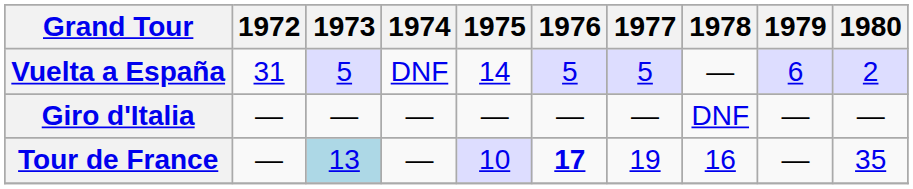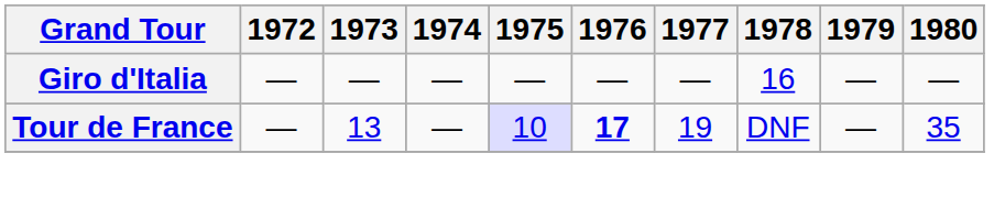 <table class="wikitable plainrowheaders">
 <tr>
 <th scope="col"><a href='#'>Grand Tour</a></th>
 <th scope="col">1972</th>
 <th scope="col">1973</th>
 <th scope="col">1974</th>
 <th scope="col">1975</th>
 <th scope="col">1976</th>
 <th scope="col">1977</th>
 <th scope="col">1978</th>
 <th scope="col">1979</th>
 <th scope="col">1980</th>
 </tr>
 <tr>
-<th scope="row"> <a href='#'>Vuelta a España</a></th>
-<td style="text-align:center;"><a href='#'>31</a></td>
-<td style="text-align:center; background:#ddf;"><a href='#'>5</a></td>
-<td style="text-align:center;"><a href='#'>DNF</a></td>
-<td style="text-align:center;"><a href='#'>14</a></td>
-<td style="text-align:center; background:#ddf;"><a href='#'>5</a></td>
-<td style="text-align:center; background:#ddf;"><a href='#'>5</a></td>
-<td style="text-align:center;">—</td>
-<td style="text-align:center; background:#ddf;"><a href='#'>6</a></td>
-<td style="text-align:center; background:#ddf;"><a href='#'>2</a></td>
-</tr>
-<tr>
 <th scope="row"> <a href='#'>Giro d'Italia</a></th>
 <td style="text-align:center;">—</td>
 <td style="text-align:center;">—</td>
 <td style="text-align:center;">—</td>
 <td style="text-align:center;">—</td>
 <td style="text-align:center;">—</td>
 <td style="text-align:center;">—</td>
-<td style="text-align:center;"><a href='#'>DNF</a></td>
+<td style="text-align:center;"><a href='#'>16</a></td>
 <td style="text-align:center;">—</td>
 <td style="text-align:center;">—</td>
 </tr>
 <tr>
 <th scope="row"> <a href='#'>Tour de France</a></th>
 <td style="text-align:center;">—</td>
-<td style="background: lightblue; text-align:center;"><a href='#'>13</a></td>
+<td style="text-align:center;"><a href='#'>13</a></td>
 <td style="text-align:center;">—</td>
 <td style="text-align:center; background:#ddf;"><a href='#'>10</a></td>
 <td style="text-align:center;"><strong><a href='#'>17</a></strong></td>
 <td style="text-align:center;"><a href='#'>19</a></td>
-<td style="text-align:center;"><a href='#'>16</a></td>
+<td style="text-align:center;"><a href='#'>DNF</a></td>
 <td style="text-align:center;">—</td>
 <td style="text-align:center;"><a href='#'>35</a></td>
 </tr>
 <tr>
 </tr>
 </table>
